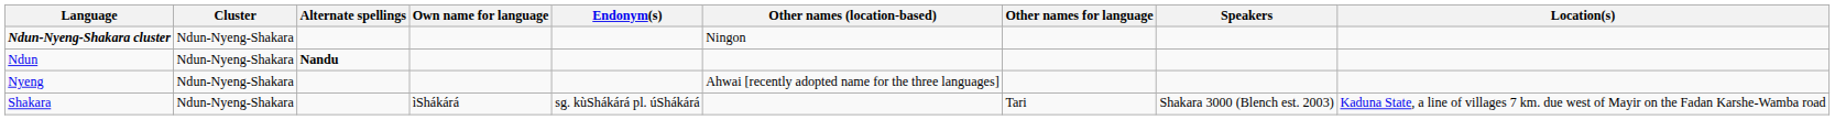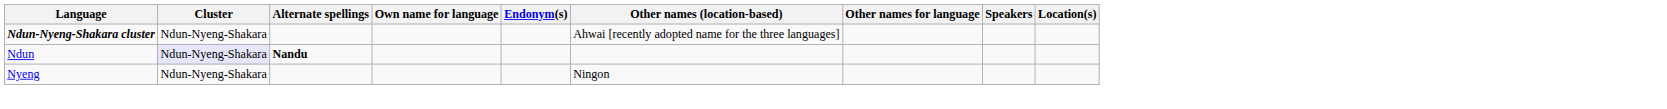 <table class="wikitable sortable" | style="font-size: 85%;" |>
 <tr>
 <th>Language</th>
 <th>Cluster</th>
 <th>Alternate spellings</th>
 <th>Own name for language</th>
 <th><a href='#'>Endonym</a>(s)</th>
 <th>Other names (location-based)</th>
 <th>Other names for language</th>
 <th>Speakers</th>
 <th>Location(s)</th>
 </tr>
 <tr>
 <td><strong><em>Ndun-Nyeng-Shakara cluster</em></strong></td>
 <td>Ndun-Nyeng-Shakara</td>
 <td></td>
 <td></td>
 <td></td>
-<td>Ningon</td>
+<td>Ahwai [recently adopted name for the three languages]</td>
 <td></td>
 <td></td>
 <td></td>
 </tr>
 <tr>
 <td><a href='#'>Ndun</a></td>
-<td>Ndun-Nyeng-Shakara</td>
+<td style="background: lavender;">Ndun-Nyeng-Shakara</td>
 <td><strong>Nandu</strong></td>
 <td></td>
 <td></td>
 <td></td>
 <td></td>
 <td></td>
 <td></td>
 </tr>
 <tr>
 <td><a href='#'>Nyeng</a></td>
 <td>Ndun-Nyeng-Shakara</td>
 <td></td>
 <td></td>
 <td></td>
-<td>Ahwai [recently adopted name for the three languages]</td>
+<td>Ningon</td>
 <td></td>
 <td></td>
 <td></td>
 </tr>
-<tr>
-<td><a href='#'>Shakara</a></td>
-<td>Ndun-Nyeng-Shakara</td>
-<td></td>
-<td>ìShákárá</td>
-<td>sg. kùShákárá pl. úShákárá</td>
-<td></td>
-<td>Tari</td>
-<td>Shakara 3000 (Blench est. 2003)</td>
-<td><a href='#'>Kaduna State</a>, a line of villages 7 km. due west of Mayir on the Fadan Karshe-Wamba road</td>
-</tr>
 </table>
